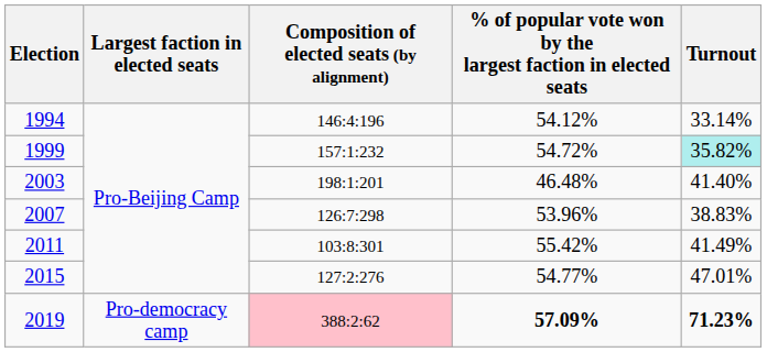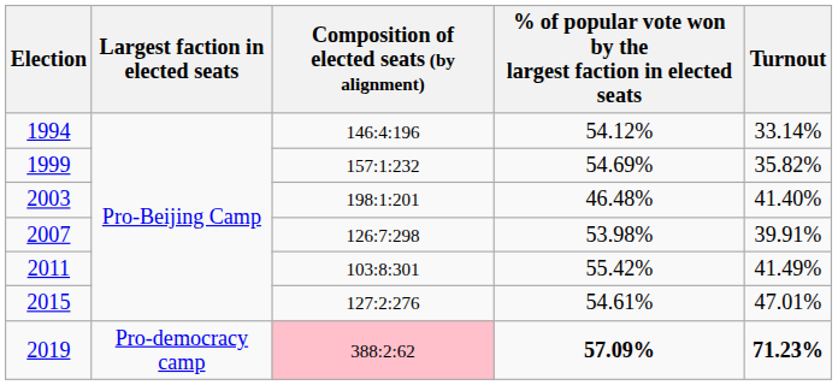 <table class="wikitable" style="font-size:100%; text-align:center">
 <tr align=center>
 <th>Election</th>
 <th>Largest faction in<br>elected seats</th>
 <th>Composition of <br> elected seats<small> (by alignment)</small></th>
 <th>% of popular vote won by the<br> largest faction in elected seats</th>
 <th>Turnout</th>
 </tr>
 <tr>
 <td align=center><a href='#'>1994</a></td>
 <td rowspan="6"><a href='#'>Pro-Beijing Camp</a></td>
 <td><small><span>146</span>:<span>4</span>:<span>196</span></small><br></td>
 <td>54.12%</td>
 <td>33.14%</td>
 </tr>
 <tr>
 <td align=center><a href='#'>1999</a></td>
 <td><small><span>157</span>:<span>1</span>:<span>232</span></small><br></td>
-<td>54.72%</td>
-<td style="background: paleturquoise;">35.82%</td>
+<td>54.69%</td>
+<td>35.82%</td>
 </tr>
 <tr>
 <td align=center><a href='#'>2003</a></td>
 <td><small><span>198</span>:<span>1</span>:<span>201</span></small><br></td>
 <td>46.48%</td>
 <td>41.40%</td>
 </tr>
 <tr>
 <td align=center><a href='#'>2007</a></td>
 <td><small><span>126</span>:<span>7</span>:<span>298</span></small><br></td>
-<td>53.96%</td>
-<td>38.83%</td>
+<td>53.98%</td>
+<td>39.91%</td>
 </tr>
 <tr>
 <td align=center><a href='#'>2011</a></td>
 <td><small><span>103</span>:<span>8</span>:<span>301</span></small><br></td>
 <td>55.42%</td>
 <td>41.49%</td>
 </tr>
 <tr>
 <td align=center><a href='#'>2015</a></td>
 <td><small><span>127</span>:<span>2</span>:<span>276</span></small><br></td>
-<td>54.77%</td>
+<td>54.61%</td>
 <td>47.01%</td>
 </tr>
 <tr>
 <td align=center><a href='#'>2019</a></td>
 <td><a href='#'>Pro-democracy camp</a></td>
 <td style="background: pink;"><small><span>388</span>:<span>2</span>:<span>62</span></small><br></td>
 <td><strong>57.09%</strong></td>
 <td><strong>71.23%</strong></td>
 </tr>
 </table>
